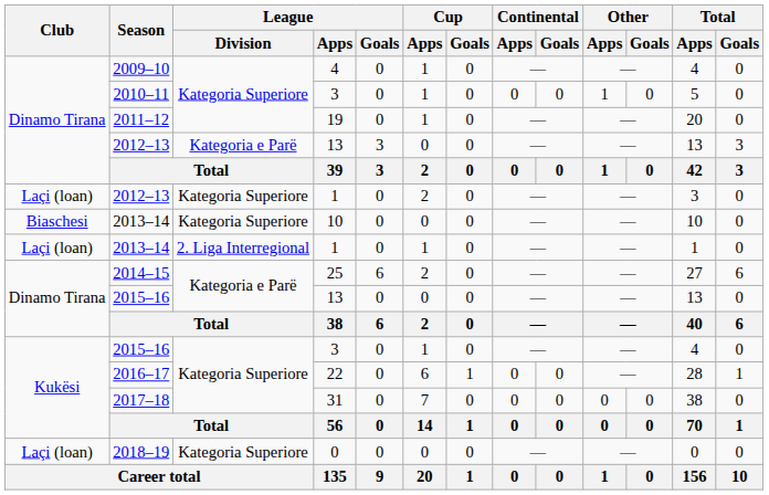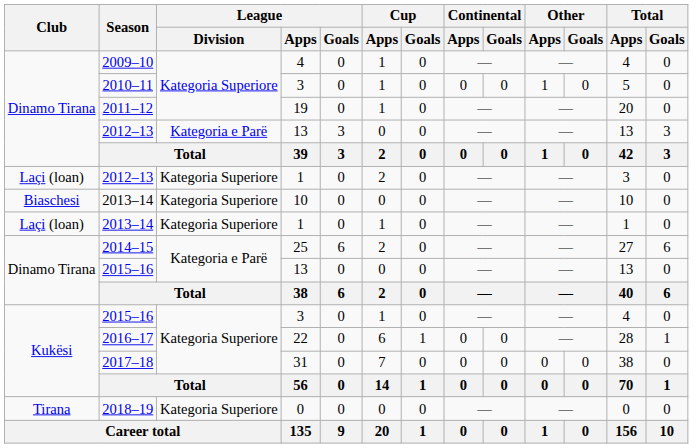 <table class="wikitable" style="text-align:center">
 <tr>
 <th rowspan="2">Club</th>
 <th rowspan="2">Season</th>
 <th colspan="3">League</th>
 <th colspan="2">Cup</th>
 <th colspan="2">Continental</th>
 <th colspan="2">Other</th>
 <th colspan="2">Total</th>
 </tr>
 <tr>
 <th>Division</th>
 <th>Apps</th>
 <th>Goals</th>
 <th>Apps</th>
 <th>Goals</th>
 <th>Apps</th>
 <th>Goals</th>
 <th>Apps</th>
 <th>Goals</th>
 <th>Apps</th>
 <th>Goals</th>
 </tr>
 <tr>
 <td rowspan="5"><a href='#'>Dinamo Tirana</a></td>
 <td><a href='#'>2009–10</a></td>
 <td rowspan="3"><a href='#'>Kategoria Superiore</a></td>
 <td>4</td>
 <td>0</td>
 <td>1</td>
 <td>0</td>
 <td colspan="2">—</td>
 <td colspan="2">—</td>
 <td>4</td>
 <td>0</td>
 </tr>
 <tr>
 <td><a href='#'>2010–11</a></td>
 <td>3</td>
 <td>0</td>
 <td>1</td>
 <td>0</td>
 <td>0</td>
 <td>0</td>
 <td>1</td>
 <td>0</td>
 <td>5</td>
 <td>0</td>
 </tr>
 <tr>
 <td><a href='#'>2011–12</a></td>
 <td>19</td>
 <td>0</td>
 <td>1</td>
 <td>0</td>
 <td colspan="2">—</td>
 <td colspan="2">—</td>
 <td>20</td>
 <td>0</td>
 </tr>
 <tr>
 <td><a href='#'>2012–13</a></td>
 <td><a href='#'>Kategoria e Parë</a></td>
 <td>13</td>
 <td>3</td>
 <td>0</td>
 <td>0</td>
 <td colspan="2">—</td>
 <td colspan="2">—</td>
 <td>13</td>
 <td>3</td>
 </tr>
 <tr>
 <th colspan="2">Total</th>
 <th>39</th>
 <th>3</th>
 <th>2</th>
 <th>0</th>
 <th>0</th>
 <th>0</th>
 <th>1</th>
 <th>0</th>
 <th>42</th>
 <th>3</th>
 </tr>
 <tr>
 <td><a href='#'>Laçi</a> (loan)</td>
 <td><a href='#'>2012–13</a></td>
 <td>Kategoria Superiore</td>
 <td>1</td>
 <td>0</td>
 <td>2</td>
 <td>0</td>
 <td colspan="2">—</td>
 <td colspan="2">—</td>
 <td>3</td>
 <td>0</td>
 </tr>
 <tr>
 <td><a href='#'>Biaschesi</a></td>
 <td>2013–14</td>
 <td>Kategoria Superiore</td>
 <td>10</td>
 <td>0</td>
 <td>0</td>
 <td>0</td>
 <td colspan="2">—</td>
 <td colspan="2">—</td>
 <td>10</td>
 <td>0</td>
 </tr>
 <tr>
 <td><a href='#'>Laçi</a> (loan)</td>
 <td><a href='#'>2013–14</a></td>
-<td><a href='#'>2. Liga Interregional</a></td>
+<td>Kategoria Superiore</td>
 <td>1</td>
 <td>0</td>
 <td>1</td>
 <td>0</td>
 <td colspan="2">—</td>
 <td colspan="2">—</td>
 <td>1</td>
 <td>0</td>
 </tr>
 <tr>
 <td rowspan="3">Dinamo Tirana</td>
 <td><a href='#'>2014–15</a></td>
 <td rowspan="2">Kategoria e Parë</td>
 <td>25</td>
 <td>6</td>
 <td>2</td>
 <td>0</td>
 <td colspan="2">—</td>
 <td colspan="2">—</td>
 <td>27</td>
 <td>6</td>
 </tr>
 <tr>
 <td><a href='#'>2015–16</a></td>
 <td>13</td>
 <td>0</td>
 <td>0</td>
 <td>0</td>
 <td colspan="2">—</td>
 <td colspan="2">—</td>
 <td>13</td>
 <td>0</td>
 </tr>
 <tr>
 <th colspan="2">Total</th>
 <th>38</th>
 <th>6</th>
 <th>2</th>
 <th>0</th>
 <th colspan="2">—</th>
 <th colspan="2">—</th>
 <th>40</th>
 <th>6</th>
 </tr>
 <tr>
 <td rowspan="4"><a href='#'>Kukësi</a></td>
 <td><a href='#'>2015–16</a></td>
 <td rowspan="3">Kategoria Superiore</td>
 <td>3</td>
 <td>0</td>
 <td>1</td>
 <td>0</td>
 <td colspan="2">—</td>
 <td colspan="2">—</td>
 <td>4</td>
 <td>0</td>
 </tr>
 <tr>
 <td><a href='#'>2016–17</a></td>
 <td>22</td>
 <td>0</td>
 <td>6</td>
 <td>1</td>
 <td>0</td>
 <td>0</td>
 <td colspan="2">—</td>
 <td>28</td>
 <td>1</td>
 </tr>
 <tr>
 <td><a href='#'>2017–18</a></td>
 <td>31</td>
 <td>0</td>
 <td>7</td>
 <td>0</td>
 <td>0</td>
 <td>0</td>
 <td>0</td>
 <td>0</td>
 <td>38</td>
 <td>0</td>
 </tr>
 <tr>
 <th colspan="2">Total</th>
 <th>56</th>
 <th>0</th>
 <th>14</th>
 <th>1</th>
 <th>0</th>
 <th>0</th>
 <th>0</th>
 <th>0</th>
 <th>70</th>
 <th>1</th>
 </tr>
 <tr>
-<td><a href='#'>Laçi</a> (loan)</td>
+<td><a href='#'>Tirana</a></td>
 <td><a href='#'>2018–19</a></td>
 <td>Kategoria Superiore</td>
 <td>0</td>
 <td>0</td>
 <td>0</td>
 <td>0</td>
 <td colspan="2">—</td>
 <td colspan="2">—</td>
 <td>0</td>
 <td>0</td>
 </tr>
 <tr>
 <th colspan="3">Career total</th>
 <th>135</th>
 <th>9</th>
 <th>20</th>
 <th>1</th>
 <th>0</th>
 <th>0</th>
 <th>1</th>
 <th>0</th>
 <th>156</th>
 <th>10</th>
 </tr>
 </table>
